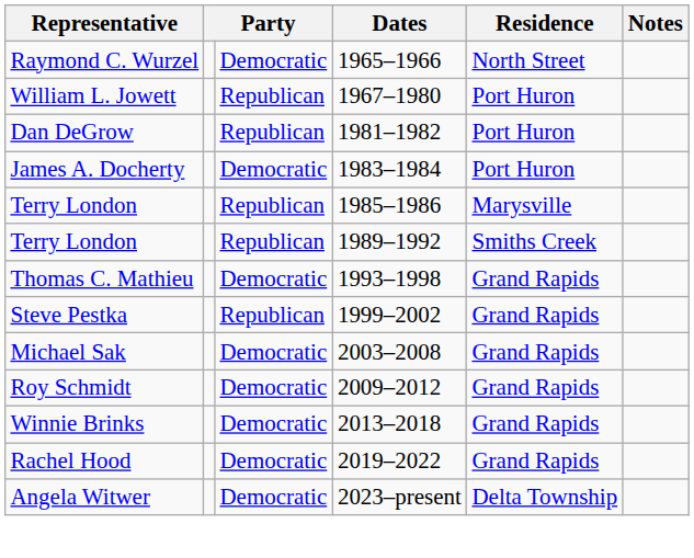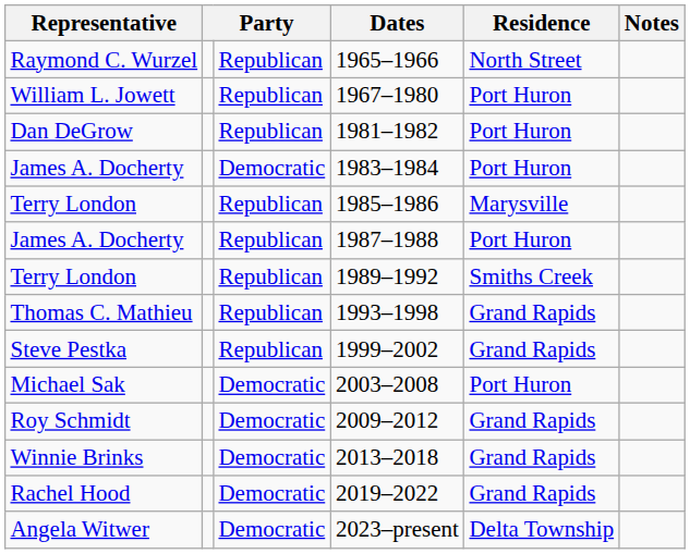 <table class=wikitable>
 <tr valign=bottom>
 <th>Representative</th>
 <th colspan="2">Party</th>
 <th>Dates</th>
 <th>Residence</th>
 <th>Notes</th>
 </tr>
 <tr>
 <td><a href='#'>Raymond C. Wurzel</a></td>
 <td bgcolor=></td>
-<td><a href='#'>Democratic</a></td>
+<td><a href='#'>Republican</a></td>
 <td>1965–1966</td>
 <td><a href='#'>North Street</a></td>
 <td></td>
 </tr>
 <tr>
 <td><a href='#'>William L. Jowett</a></td>
 <td bgcolor=></td>
 <td><a href='#'>Republican</a></td>
 <td>1967–1980</td>
 <td><a href='#'>Port Huron</a></td>
 <td></td>
 </tr>
 <tr>
 <td><a href='#'>Dan DeGrow</a></td>
 <td bgcolor=></td>
 <td><a href='#'>Republican</a></td>
 <td>1981–1982</td>
 <td><a href='#'>Port Huron</a></td>
 <td></td>
 </tr>
 <tr>
 <td><a href='#'>James A. Docherty</a></td>
 <td bgcolor=></td>
 <td><a href='#'>Democratic</a></td>
 <td>1983–1984</td>
 <td><a href='#'>Port Huron</a></td>
 <td></td>
 </tr>
 <tr>
 <td><a href='#'>Terry London</a></td>
 <td bgcolor=></td>
 <td><a href='#'>Republican</a></td>
 <td>1985–1986</td>
 <td><a href='#'>Marysville</a></td>
 <td></td>
 </tr>
 <tr>
+<td><a href='#'>James A. Docherty</a></td>
+<td bgcolor=></td>
+<td><a href='#'>Republican</a></td>
+<td>1987–1988</td>
+<td><a href='#'>Port Huron</a></td>
+<td></td>
+</tr>
+<tr>
 <td><a href='#'>Terry London</a></td>
 <td bgcolor=></td>
 <td><a href='#'>Republican</a></td>
 <td>1989–1992</td>
 <td><a href='#'>Smiths Creek</a></td>
 <td></td>
 </tr>
 <tr>
 <td><a href='#'>Thomas C. Mathieu</a></td>
 <td bgcolor=></td>
-<td><a href='#'>Democratic</a></td>
+<td><a href='#'>Republican</a></td>
 <td>1993–1998</td>
 <td><a href='#'>Grand Rapids</a></td>
 <td></td>
 </tr>
 <tr>
 <td><a href='#'>Steve Pestka</a></td>
 <td bgcolor=></td>
 <td><a href='#'>Republican</a></td>
 <td>1999–2002</td>
 <td><a href='#'>Grand Rapids</a></td>
 <td></td>
 </tr>
 <tr>
 <td><a href='#'>Michael Sak</a></td>
 <td bgcolor=></td>
 <td><a href='#'>Democratic</a></td>
 <td>2003–2008</td>
-<td><a href='#'>Grand Rapids</a></td>
+<td><a href='#'>Port Huron</a></td>
 <td></td>
 </tr>
 <tr>
 <td><a href='#'>Roy Schmidt</a></td>
 <td bgcolor=></td>
 <td><a href='#'>Democratic</a></td>
 <td>2009–2012</td>
 <td><a href='#'>Grand Rapids</a></td>
 <td></td>
 </tr>
 <tr>
 <td><a href='#'>Winnie Brinks</a></td>
 <td bgcolor=></td>
 <td><a href='#'>Democratic</a></td>
 <td>2013–2018</td>
 <td><a href='#'>Grand Rapids</a></td>
 <td></td>
 </tr>
 <tr>
 <td><a href='#'>Rachel Hood</a></td>
 <td bgcolor=></td>
 <td><a href='#'>Democratic</a></td>
 <td>2019–2022</td>
 <td><a href='#'>Grand Rapids</a></td>
 <td></td>
 </tr>
 <tr>
 <td><a href='#'>Angela Witwer</a></td>
 <td bgcolor=></td>
 <td><a href='#'>Democratic</a></td>
 <td>2023–present</td>
 <td><a href='#'>Delta Township</a></td>
 <td></td>
 </tr>
 </table>
